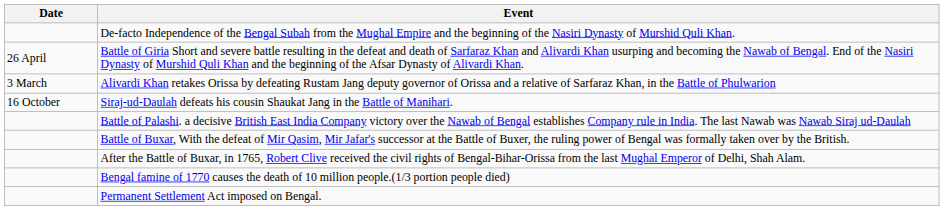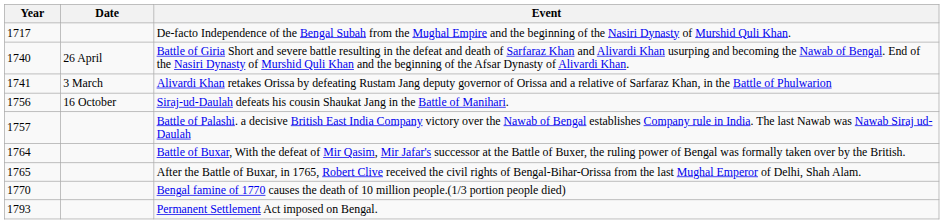 <table class="wikitable" width="100%">
 <tr>
+<th style="width:6%">Year</th>
 <th style="width:10%">Date</th>
 <th>Event</th>
 </tr>
 <tr>
+<td>1717</td>
 <td></td>
 <td>De-facto Independence of the <a href='#'>Bengal Subah</a> from the <a href='#'>Mughal Empire</a> and the beginning of the <a href='#'>Nasiri Dynasty</a> of <a href='#'>Murshid Quli Khan</a>.</td>
 </tr>
 <tr>
+<td>1740</td>
 <td>26 April</td>
 <td><a href='#'>Battle of Giria</a> Short and severe battle resulting in the defeat and death of <a href='#'>Sarfaraz Khan</a> and <a href='#'>Alivardi Khan</a> usurping and becoming the <a href='#'>Nawab of Bengal</a>. End of the <a href='#'>Nasiri Dynasty</a> of <a href='#'>Murshid Quli Khan</a> and the beginning of the Afsar Dynasty of <a href='#'>Alivardi Khan</a>.</td>
 </tr>
 <tr>
+<td>1741</td>
 <td>3 March</td>
 <td><a href='#'>Alivardi Khan</a> retakes Orissa by defeating Rustam Jang deputy governor of Orissa and a relative of Sarfaraz Khan, in the <a href='#'>Battle of Phulwarion</a></td>
 </tr>
 <tr>
+<td>1756</td>
 <td>16 October</td>
 <td><a href='#'>Siraj-ud-Daulah</a> defeats his cousin Shaukat Jang in the <a href='#'>Battle of Manihari</a>.</td>
 </tr>
 <tr>
+<td>1757</td>
 <td></td>
 <td><a href='#'>Battle of Palashi</a>. a decisive <a href='#'>British East India Company</a> victory over the <a href='#'>Nawab of Bengal</a> establishes <a href='#'>Company rule in India</a>. The last Nawab was <a href='#'>Nawab Siraj ud-Daulah</a></td>
 </tr>
 <tr>
+<td>1764</td>
 <td></td>
 <td><a href='#'>Battle of Buxar</a>, With the defeat of <a href='#'>Mir Qasim</a>, <a href='#'>Mir Jafar's</a> successor at the Battle of Buxer, the ruling power of Bengal was formally taken over by the British.</td>
 </tr>
 <tr>
+<td>1765</td>
 <td></td>
 <td>After the Battle of Buxar, in 1765, <a href='#'>Robert Clive</a> received the civil rights of Bengal-Bihar-Orissa from the last <a href='#'>Mughal Emperor</a> of Delhi, Shah Alam.</td>
 </tr>
 <tr>
+<td>1770</td>
 <td></td>
 <td><a href='#'>Bengal famine of 1770</a> causes the death of 10 million people.(1/3 portion people died)</td>
 </tr>
 <tr>
+<td>1793</td>
 <td></td>
 <td><a href='#'>Permanent Settlement</a> Act imposed on Bengal.</td>
 </tr>
 </table>
